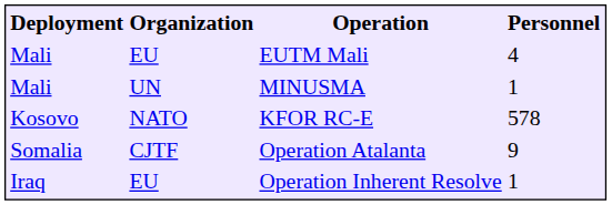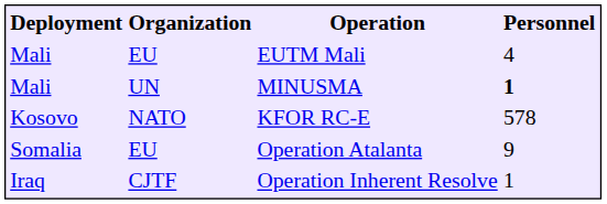 <table style="border:1px solid black; background:#efe8ff; font-size:95%; float:left;">
 <tr>
 <th>Deployment</th>
 <th>Organization</th>
 <th>Operation</th>
 <th>Personnel</th>
 </tr>
 <tr>
 <td> <a href='#'>Mali</a></td>
 <td><a href='#'>EU</a></td>
 <td><a href='#'>EUTM Mali</a></td>
 <td>4</td>
 </tr>
 <tr>
 <td> <a href='#'>Mali</a></td>
 <td><a href='#'>UN</a></td>
 <td><a href='#'>MINUSMA</a></td>
-<td>1</td>
+<td><strong>1</strong></td>
 </tr>
 <tr>
 <td> <a href='#'>Kosovo</a></td>
 <td><a href='#'>NATO</a></td>
 <td><a href='#'>KFOR RC-E</a></td>
 <td>578</td>
 </tr>
 <tr>
 <td> <a href='#'>Somalia</a></td>
-<td><a href='#'>CJTF</a></td>
+<td><a href='#'>EU</a></td>
 <td><a href='#'>Operation Atalanta</a></td>
 <td>9</td>
 </tr>
 <tr>
 <td> <a href='#'>Iraq</a></td>
-<td><a href='#'>EU</a></td>
+<td><a href='#'>CJTF</a></td>
 <td><a href='#'>Operation Inherent Resolve</a></td>
 <td>1</td>
 </tr>
 </table>
